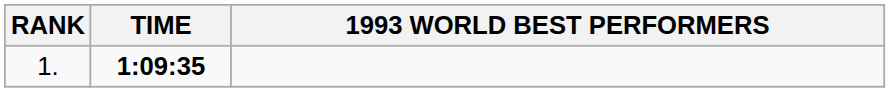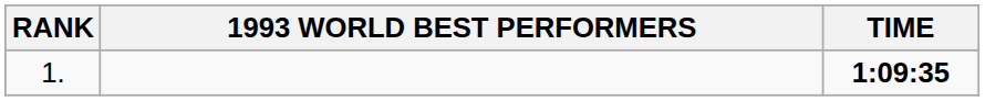 <table class="wikitable" style="border-collapse: collapse; font-size: 90%;">
 <tr>
 <th>RANK</th>
+<th align="center" style="width: 25em">1993 WORLD BEST PERFORMERS</th>
 <th align="center" style="width: 5em">TIME</th>
-<th align="center" style="width: 25em">1993 WORLD BEST PERFORMERS</th>
 </tr>
 <tr>
 <td align="center">1.</td>
+<td></td>
 <td align="center"><strong>1:09:35</strong></td>
-<td></td>
 </tr>
 </table>
